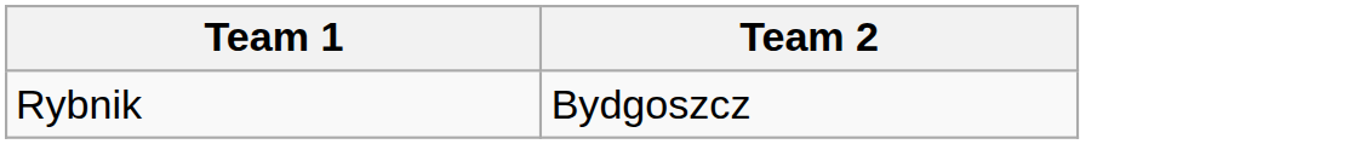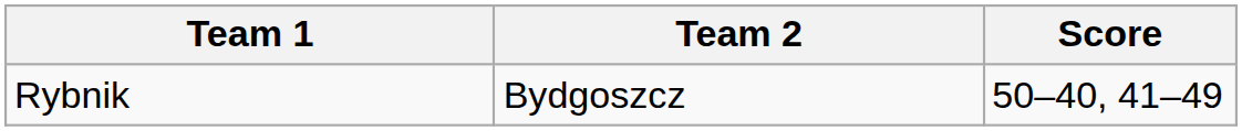 <table class="wikitable" style="font-size: 100%">
 <tr>
 <th width=200>Team 1</th>
 <th width=200>Team 2</th>
+<th width=100>Score</th>
 </tr>
 <tr>
 <td>Rybnik</td>
 <td>Bydgoszcz</td>
+<td>50–40, 41–49</td>
 </tr>
 </table>
